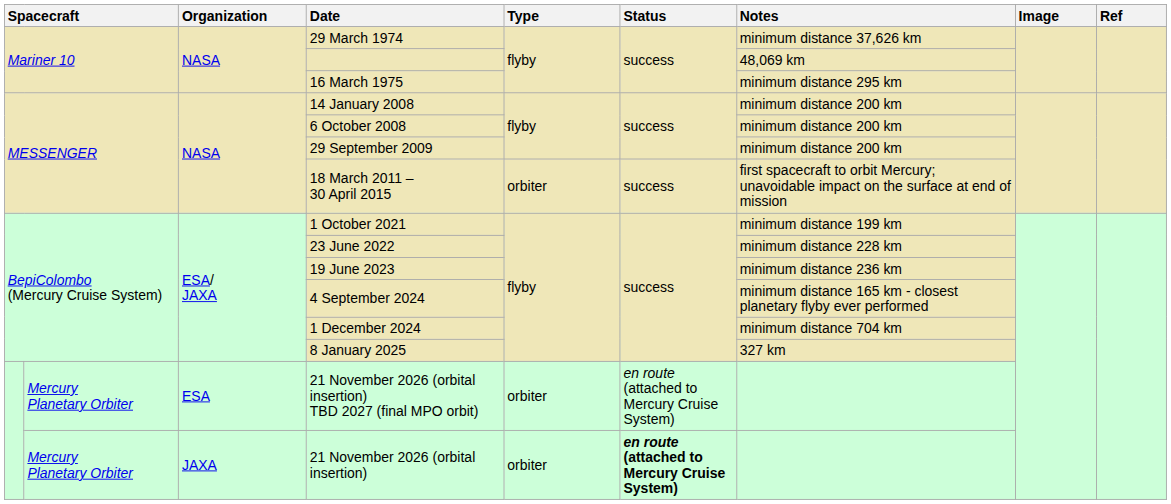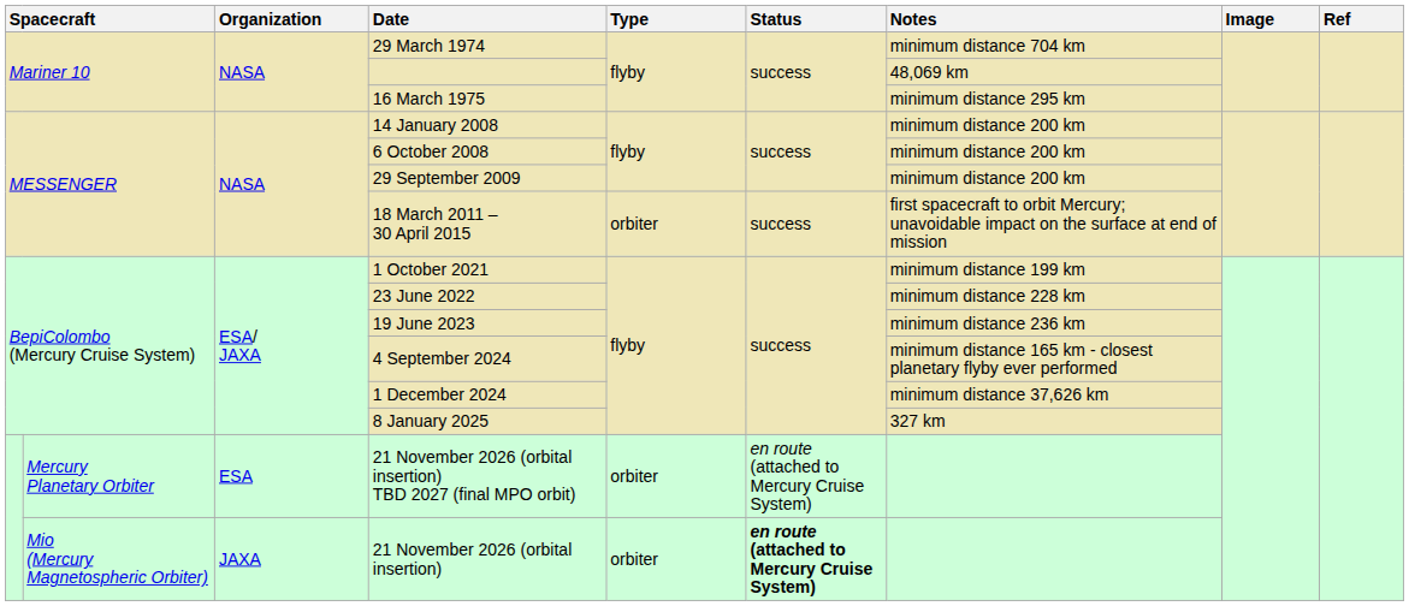 <table class="wikitable sortable" style="width:100%; font-size:95%;">
 <tr>
 <th colspan="2"  style="text-align:left; width:15%;">Spacecraft</th>
 <th style="text-align:left; width:11%;">Organization</th>
 <th style="text-align:left; width:17%;">Date</th>
 <th style="text-align:left; width:10%;">Type</th>
 <th style="text-align:left; width:10%;">Status</th>
 <th style="text-align:left; width:24%;">Notes</th>
 <th style="text-align:left; width:7%;">Image</th>
 <th style="text-align:left; width:6%;">Ref</th>
 </tr>
 <tr style="background:#EFE7B8">
 <td colspan="2" rowspan="3"><em><a href='#'>Mariner 10</a></em></td>
 <td rowspan="3"> <a href='#'>NASA</a></td>
 <td>29 March 1974</td>
 <td rowspan="3">flyby</td>
 <td rowspan="3">success</td>
-<td>minimum distance 37,626 km</td>
+<td>minimum distance 704 km</td>
 <td rowspan="3"></td>
 <td rowspan="3"></td>
 </tr>
 <tr style="background:#EFE7B8">
 <td></td>
 <td>48,069 km</td>
 </tr>
 <tr style="background:#EFE7B8">
 <td>16 March 1975</td>
 <td>minimum distance 295 km</td>
 </tr>
 <tr style="background:#EFE7B8">
 <td colspan="2" rowspan="4"><em><a href='#'>MESSENGER</a></em></td>
 <td rowspan="4"> <a href='#'>NASA</a></td>
 <td style="background:#EFE7B8">14 January 2008</td>
 <td rowspan="3" style="background:#EFE7B8">flyby</td>
 <td rowspan="3" style="background:#EFE7B8">success</td>
 <td style="background:#EFE7B8">minimum distance 200 km</td>
 <td rowspan="4"></td>
 <td rowspan="4"></td>
 </tr>
 <tr style="background:#EFE7B8">
 <td style="background:#EFE7B8">6 October 2008</td>
 <td style="background:#EFE7B8">minimum distance 200 km</td>
 </tr>
 <tr style="background:#EFE7B8">
 <td>29 September 2009</td>
 <td>minimum distance 200 km</td>
 </tr>
 <tr style="background:#EFE7B8">
 <td>18 March 2011 –<br>30 April 2015</td>
 <td>orbiter</td>
 <td>success</td>
 <td>first spacecraft to orbit Mercury; unavoidable impact on the surface at end of mission</td>
 </tr>
 <tr style="background:#CCFFD9">
 <td colspan="2" rowspan="6"><em><a href='#'>BepiColombo</a></em><br>(Mercury Cruise System)</td>
 <td rowspan="6"> <a href='#'>ESA</a>/<br> <a href='#'>JAXA</a></td>
 <td style="background:#EFE7B8">1 October 2021</td>
 <td style="background:#EFE7B8" rowspan="6">flyby</td>
 <td style="background:#EFE7B8" rowspan="6">success</td>
 <td style="background:#EFE7B8">minimum distance 199 km</td>
 <td rowspan="8"></td>
 <td rowspan="8"></td>
 </tr>
 <tr style="background:#EFE7B8">
 <td>23 June 2022</td>
 <td>minimum distance 228 km</td>
 </tr>
 <tr style="background:#EFE7B8">
 <td>19 June 2023</td>
 <td>minimum distance 236 km</td>
 </tr>
 <tr style="background:#EFE7B8">
 <td>4 September 2024</td>
 <td>minimum distance 165 km - closest planetary flyby ever performed</td>
 </tr>
 <tr style="background:#EFE7B8">
 <td>1 December 2024</td>
-<td>minimum distance 704 km</td>
+<td>minimum distance 37,626 km</td>
 </tr>
 <tr style="background:#EFE7B8">
 <td>8 January 2025</td>
 <td>327 km</td>
 </tr>
 <tr style="background:#CCFFD9">
 <td rowspan="2">  </td>
 <td><em><a href='#'>Mercury<br>Planetary Orbiter</a></em></td>
 <td> <a href='#'>ESA</a></td>
 <td>21 November 2026 (orbital insertion) <br> TBD 2027 (final MPO orbit)</td>
 <td>orbiter</td>
 <td><em>en route</em> (attached to Mercury Cruise System)</td>
 <td></td>
 </tr>
 <tr style="background:#CCFFD9">
-<td><em><a href='#'>Mercury<br>Planetary Orbiter</a></em></td>
+<td><em><a href='#'>Mio<br>(Mercury<br>Magnetospheric Orbiter)</a></em></td>
 <td> <a href='#'>JAXA</a></td>
 <td>21 November 2026 (orbital insertion)</td>
 <td>orbiter</td>
 <td><strong><em>en route</em> (attached to Mercury Cruise System)</strong></td>
 <td></td>
 </tr>
 </table>
